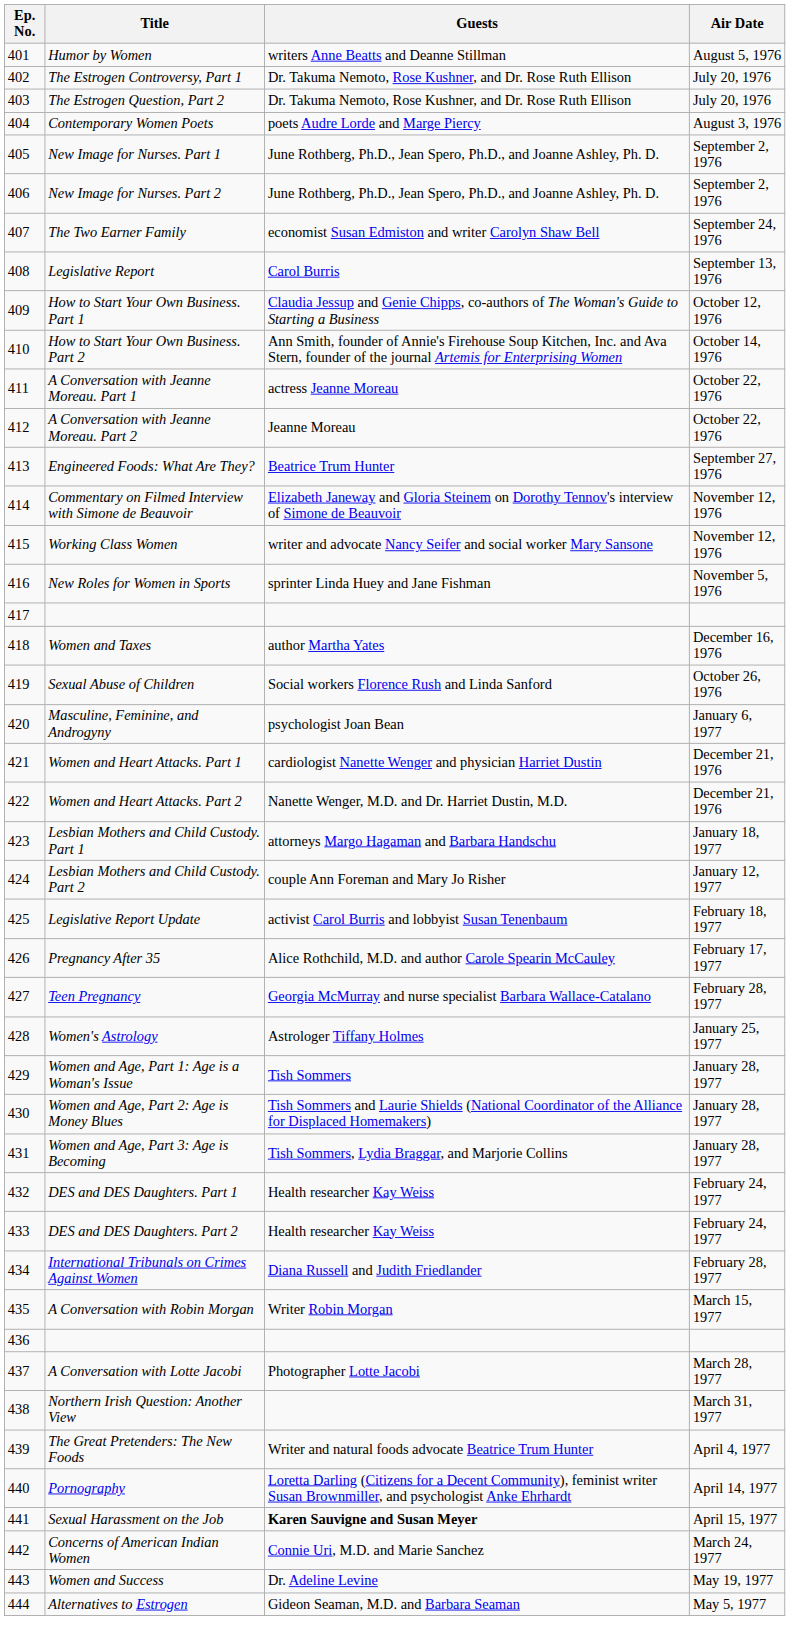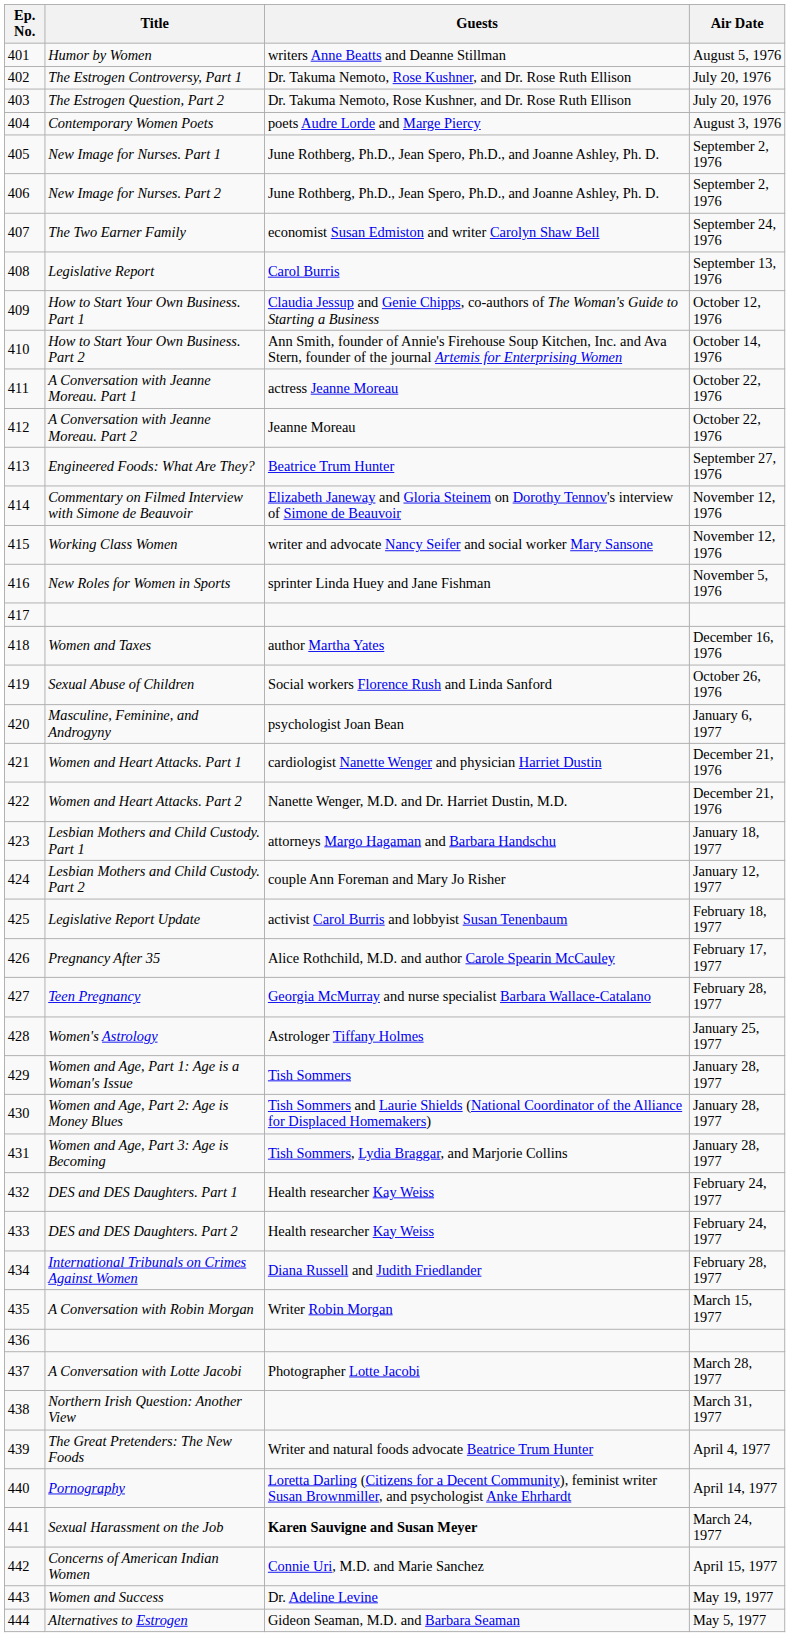 <table class="wikitable">
 <tr>
 <th>Ep. No.</th>
 <th>Title</th>
 <th>Guests</th>
 <th>Air Date</th>
 </tr>
 <tr>
 <td>401</td>
 <td><em>Humor by Women</em></td>
 <td>writers <a href='#'>Anne Beatts</a> and Deanne Stillman</td>
 <td>August 5, 1976</td>
 </tr>
 <tr>
 <td>402</td>
 <td><em>The Estrogen Controversy, Part 1</em></td>
 <td>Dr. Takuma Nemoto, <a href='#'>Rose Kushner</a>, and Dr. Rose Ruth Ellison</td>
 <td>July 20, 1976</td>
 </tr>
 <tr>
 <td>403</td>
 <td><em>The Estrogen Question, Part 2</em></td>
 <td>Dr. Takuma Nemoto, Rose Kushner, and Dr. Rose Ruth Ellison</td>
 <td>July 20, 1976</td>
 </tr>
 <tr>
 <td>404</td>
 <td><em>Contemporary Women Poets</em></td>
 <td>poets <a href='#'>Audre Lorde</a> and <a href='#'>Marge Piercy</a></td>
 <td>August 3, 1976</td>
 </tr>
 <tr>
 <td>405</td>
 <td><em>New Image for Nurses. Part 1</em></td>
 <td>June Rothberg, Ph.D., Jean Spero, Ph.D., and Joanne Ashley, Ph. D.</td>
 <td>September 2, 1976</td>
 </tr>
 <tr>
 <td>406</td>
 <td><em>New Image for Nurses. Part 2</em></td>
 <td>June Rothberg, Ph.D., Jean Spero, Ph.D., and Joanne Ashley, Ph. D.</td>
 <td>September 2, 1976</td>
 </tr>
 <tr>
 <td>407</td>
 <td><em>The Two Earner Family</em></td>
 <td>economist <a href='#'>Susan Edmiston</a> and writer <a href='#'>Carolyn Shaw Bell</a></td>
 <td>September 24, 1976</td>
 </tr>
 <tr>
 <td>408</td>
 <td><em>Legislative Report</em></td>
 <td><a href='#'>Carol Burris</a></td>
 <td>September 13, 1976</td>
 </tr>
 <tr>
 <td>409</td>
 <td><em>How to Start Your Own Business. Part 1</em></td>
 <td><a href='#'>Claudia Jessup</a> and <a href='#'>Genie Chipps</a>, co-authors of <em>The Woman's Guide to Starting a Business</em></td>
 <td>October 12, 1976</td>
 </tr>
 <tr>
 <td>410</td>
 <td><em>How to Start Your Own Business. Part 2</em></td>
 <td>Ann Smith, founder of Annie's Firehouse Soup Kitchen, Inc. and Ava Stern, founder of the journal <em><a href='#'>Artemis for Enterprising Women</a></em></td>
 <td>October 14, 1976</td>
 </tr>
 <tr>
 <td>411</td>
 <td><em>A Conversation with Jeanne Moreau. Part 1</em></td>
 <td>actress <a href='#'>Jeanne Moreau</a></td>
 <td>October 22, 1976</td>
 </tr>
 <tr>
 <td>412</td>
 <td><em>A Conversation with Jeanne Moreau. Part 2</em></td>
 <td>Jeanne Moreau</td>
 <td>October 22, 1976</td>
 </tr>
 <tr>
 <td>413</td>
 <td><em>Engineered Foods: What Are They?</em></td>
 <td><a href='#'>Beatrice Trum Hunter</a></td>
 <td>September 27, 1976</td>
 </tr>
 <tr>
 <td>414</td>
 <td><em>Commentary on Filmed Interview with Simone de Beauvoir</em></td>
 <td><a href='#'>Elizabeth Janeway</a> and <a href='#'>Gloria Steinem</a> on <a href='#'>Dorothy Tennov</a>'s interview of <a href='#'>Simone de Beauvoir</a></td>
 <td>November 12, 1976</td>
 </tr>
 <tr>
 <td>415</td>
 <td><em>Working Class Women</em></td>
 <td>writer and advocate <a href='#'>Nancy Seifer</a> and social worker <a href='#'>Mary Sansone</a></td>
 <td>November 12, 1976</td>
 </tr>
 <tr>
 <td>416</td>
 <td><em>New Roles for Women in Sports</em></td>
 <td>sprinter Linda Huey and Jane Fishman</td>
 <td>November 5, 1976</td>
 </tr>
 <tr>
 <td>417</td>
 <td></td>
 <td></td>
 <td></td>
 </tr>
 <tr>
 <td>418</td>
 <td><em>Women and Taxes</em></td>
 <td>author <a href='#'>Martha Yates</a></td>
 <td>December 16, 1976</td>
 </tr>
 <tr>
 <td>419</td>
 <td><em>Sexual Abuse of Children</em></td>
 <td>Social workers <a href='#'>Florence Rush</a> and Linda Sanford</td>
 <td>October 26, 1976</td>
 </tr>
 <tr>
 <td>420</td>
 <td><em>Masculine, Feminine, and Androgyny</em></td>
 <td>psychologist Joan Bean</td>
 <td>January 6, 1977</td>
 </tr>
 <tr>
 <td>421</td>
 <td><em>Women and Heart Attacks. Part 1</em></td>
 <td>cardiologist <a href='#'>Nanette Wenger</a> and physician <a href='#'>Harriet Dustin</a></td>
 <td>December 21, 1976</td>
 </tr>
 <tr>
 <td>422</td>
 <td><em>Women and Heart Attacks. Part 2</em></td>
 <td>Nanette Wenger, M.D. and Dr. Harriet Dustin, M.D.</td>
 <td>December 21, 1976</td>
 </tr>
 <tr>
 <td>423</td>
 <td><em>Lesbian Mothers and Child Custody. Part 1</em></td>
 <td>attorneys <a href='#'>Margo Hagaman</a> and <a href='#'>Barbara Handschu</a></td>
 <td>January 18, 1977</td>
 </tr>
 <tr>
 <td>424</td>
 <td><em>Lesbian Mothers and Child Custody. Part 2</em></td>
 <td>couple Ann Foreman and Mary Jo Risher</td>
 <td>January 12, 1977</td>
 </tr>
 <tr>
 <td>425</td>
 <td><em>Legislative Report Update</em></td>
 <td>activist <a href='#'>Carol Burris</a> and lobbyist <a href='#'>Susan Tenenbaum</a></td>
 <td>February 18, 1977</td>
 </tr>
 <tr>
 <td>426</td>
 <td><em>Pregnancy After 35</em></td>
 <td>Alice Rothchild, M.D. and author <a href='#'>Carole Spearin McCauley</a></td>
 <td>February 17, 1977</td>
 </tr>
 <tr>
 <td>427</td>
 <td><em><a href='#'>Teen Pregnancy</a></em></td>
 <td><a href='#'>Georgia McMurray</a> and nurse specialist <a href='#'>Barbara Wallace-Catalano</a></td>
 <td>February 28, 1977</td>
 </tr>
 <tr>
 <td>428</td>
 <td><em>Women's <a href='#'>Astrology</a></em></td>
 <td>Astrologer <a href='#'>Tiffany Holmes</a></td>
 <td>January 25, 1977</td>
 </tr>
 <tr>
 <td>429</td>
 <td><em>Women and Age, Part 1: Age is a Woman's Issue</em></td>
 <td><a href='#'>Tish Sommers</a></td>
 <td>January 28, 1977</td>
 </tr>
 <tr>
 <td>430</td>
 <td><em>Women and Age, Part 2: Age is Money Blues</em></td>
 <td><a href='#'>Tish Sommers</a> and <a href='#'>Laurie Shields</a> (<a href='#'>National Coordinator of the Alliance for Displaced Homemakers</a>)</td>
 <td>January 28, 1977</td>
 </tr>
 <tr>
 <td>431</td>
 <td><em>Women and Age, Part 3: Age is Becoming</em></td>
 <td><a href='#'>Tish Sommers</a>, <a href='#'>Lydia Braggar</a>, and Marjorie Collins</td>
 <td>January 28, 1977</td>
 </tr>
 <tr>
 <td>432</td>
 <td><em>DES and DES Daughters. Part 1</em></td>
 <td>Health researcher <a href='#'>Kay Weiss</a></td>
 <td>February 24, 1977</td>
 </tr>
 <tr>
 <td>433</td>
 <td><em>DES and DES Daughters. Part 2</em></td>
 <td>Health researcher <a href='#'>Kay Weiss</a></td>
 <td>February 24, 1977</td>
 </tr>
 <tr>
 <td>434</td>
 <td><a href='#'><em>International Tribunals on Crimes Against Women</em></a></td>
 <td><a href='#'>Diana Russell</a> and <a href='#'>Judith Friedlander</a></td>
 <td>February 28, 1977</td>
 </tr>
 <tr>
 <td>435</td>
 <td><em>A Conversation with Robin Morgan</em></td>
 <td>Writer <a href='#'>Robin Morgan</a></td>
 <td>March 15, 1977</td>
 </tr>
 <tr>
 <td>436</td>
 <td></td>
 <td></td>
 <td></td>
 </tr>
 <tr>
 <td>437</td>
 <td><em>A Conversation with Lotte Jacobi</em></td>
 <td>Photographer <a href='#'>Lotte Jacobi</a></td>
 <td>March 28, 1977</td>
 </tr>
 <tr>
 <td>438</td>
 <td><em>Northern Irish Question: Another View</em></td>
 <td></td>
 <td>March 31, 1977</td>
 </tr>
 <tr>
 <td>439</td>
 <td><em>The Great Pretenders: The New Foods</em></td>
 <td>Writer and natural foods advocate <a href='#'>Beatrice Trum Hunter</a></td>
 <td>April 4, 1977</td>
 </tr>
 <tr>
 <td>440</td>
 <td><em><a href='#'>Pornography</a></em></td>
 <td><a href='#'>Loretta Darling</a> (<a href='#'>Citizens for a Decent Community</a>), feminist writer <a href='#'>Susan Brownmiller</a>, and psychologist <a href='#'>Anke Ehrhardt</a></td>
 <td>April 14, 1977</td>
 </tr>
 <tr>
 <td>441</td>
 <td><em>Sexual Harassment on the Job</em></td>
 <td><strong>Karen Sauvigne and Susan Meyer</strong></td>
-<td>April 15, 1977</td>
+<td>March 24, 1977</td>
 </tr>
 <tr>
 <td>442</td>
 <td><em>Concerns of American Indian Women</em></td>
 <td><a href='#'>Connie Uri</a>, M.D. and Marie Sanchez</td>
-<td>March 24, 1977</td>
+<td>April 15, 1977</td>
 </tr>
 <tr>
 <td>443</td>
 <td><em>Women and Success</em></td>
 <td>Dr. <a href='#'>Adeline Levine</a></td>
 <td>May 19, 1977</td>
 </tr>
 <tr>
 <td>444</td>
 <td><em>Alternatives to <a href='#'>Estrogen</a></em></td>
 <td>Gideon Seaman, M.D. and <a href='#'>Barbara Seaman</a></td>
 <td>May 5, 1977</td>
 </tr>
 </table>
